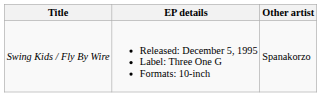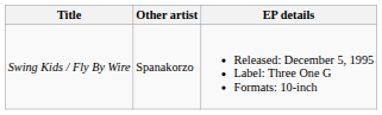 <table class="wikitable">
 <tr>
 <th>Title</th>
+<th><strong>Other artist</strong></th>
 <th>EP details</th>
-<th><strong>Other artist</strong></th>
 </tr>
 <tr>
 <td><em>Swing Kids / Fly By Wire</em></td>
+<td>Spanakorzo</td>
 <td><br><ul><li>Released: December 5, 1995</li><li>Label: Three One G</li><li>Formats: 10-inch</li></ul></td>
-<td>Spanakorzo</td>
 </tr>
 </table>
